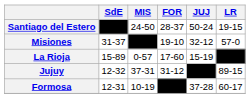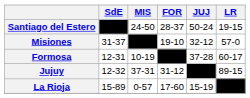 <table align="left" width="350" cellspacing="0" cellpadding="3" style="background-color: #f9f9f9; font-size: 85%; text-align: center" class="wikitable">
 <tr style="background:#00000;">
 <th align="left"> </th>
 <th><a href='#'>SdE</a></th>
 <th><a href='#'>MIS</a></th>
 <th><a href='#'>FOR</a></th>
 <th><a href='#'>JUJ</a></th>
 <th><a href='#'>LR</a></th>
 </tr>
 <tr ! style="background:#FFFFFF;">
 <th><a href='#'>Santiago del Estero</a></th>
 <td style="background:#000000">––––</td>
 <td>24-50</td>
 <td>28-37</td>
 <td>50-24</td>
 <td>19-15</td>
 </tr>
 <tr ! style="background:#FFFFFF;">
 <th><a href='#'>Misiones</a></th>
 <td>31-37</td>
 <td style="background:#000000">––––</td>
 <td>19-10</td>
 <td>32-12</td>
 <td>57-0</td>
 </tr>
 <tr ! style="background:#FFFFFF;">
-<th><a href='#'>La Rioja</a></th>
-<td>15-89</td>
-<td>0-57</td>
-<td>17-60</td>
-<td>15-19</td>
+<th><a href='#'>Formosa</a></th>
+<td>12-31</td>
+<td>10-19</td>
 <td style="background:#000000">––––</td>
+<td>37-28</td>
+<td>60-17</td>
 </tr>
 <tr ! style="background:#FFFFFF;">
 <th><a href='#'>Jujuy</a></th>
 <td>12-32</td>
 <td>37-31</td>
 <td>31-12</td>
 <td style="background:#000000">––––</td>
 <td>89-15</td>
 </tr>
 <tr ! style="background:#FFFFFF;">
-<th><a href='#'>Formosa</a></th>
-<td>12-31</td>
-<td>10-19</td>
+<th><a href='#'>La Rioja</a></th>
+<td>15-89</td>
+<td>0-57</td>
+<td>17-60</td>
+<td>15-19</td>
 <td style="background:#000000">––––</td>
-<td>37-28</td>
-<td>60-17</td>
 </tr>
 <tr>
 </tr>
 </table>
